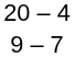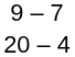 <table style="text-align:center">
 <tr>
 <th width=200></th>
 <th width=100></th>
 <th width=200></th>
 </tr>
 <tr>
 <td align=right><strong></strong></td>
-<td>20 – 4</td>
+<td>9 – 7</td>
 <td align=left></td>
 </tr>
 <tr>
 <td align=right><strong></strong></td>
-<td>9 – 7</td>
+<td>20 – 4</td>
 <td align=left></td>
 </tr>
 </table>
